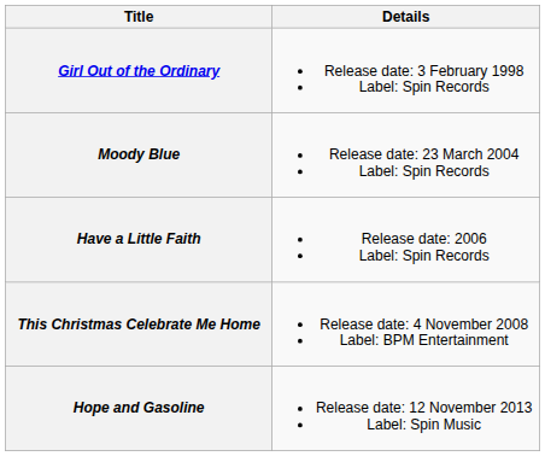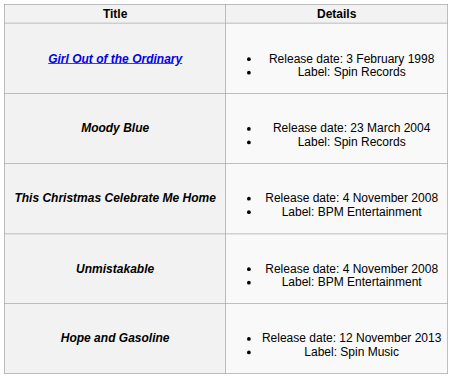 <table class="wikitable plainrowheaders" style="text-align:center;">
 <tr>
 <th style="width:18em;">Title</th>
 <th style="width:18em;">Details</th>
 </tr>
 <tr>
 <th scope="row"><em><a href='#'>Girl Out of the Ordinary</a></em></th>
 <td><br><ul><li>Release date: 3 February 1998</li><li>Label: Spin Records</li></ul></td>
 </tr>
 <tr>
 <th scope="row"><em>Moody Blue</em></th>
 <td><br><ul><li>Release date: 23 March 2004</li><li>Label: Spin Records</li></ul></td>
 </tr>
 <tr>
-<th scope="row"><em>Have a Little Faith</em></th>
-<td><br><ul><li>Release date: 2006</li><li>Label: Spin Records</li></ul></td>
+<th scope="row"><em>This Christmas Celebrate Me Home</em></th>
+<td><br><ul><li>Release date: 4 November 2008</li><li>Label: BPM Entertainment</li></ul></td>
 </tr>
 <tr>
-<th scope="row"><em>This Christmas Celebrate Me Home</em></th>
+<th scope="row"><em>Unmistakable</em></th>
 <td><br><ul><li>Release date: 4 November 2008</li><li>Label: BPM Entertainment</li></ul></td>
 </tr>
 <tr>
 <th scope="row"><em>Hope and Gasoline</em></th>
 <td><br><ul><li>Release date: 12 November 2013</li><li>Label: Spin Music</li></ul></td>
 </tr>
 </table>
